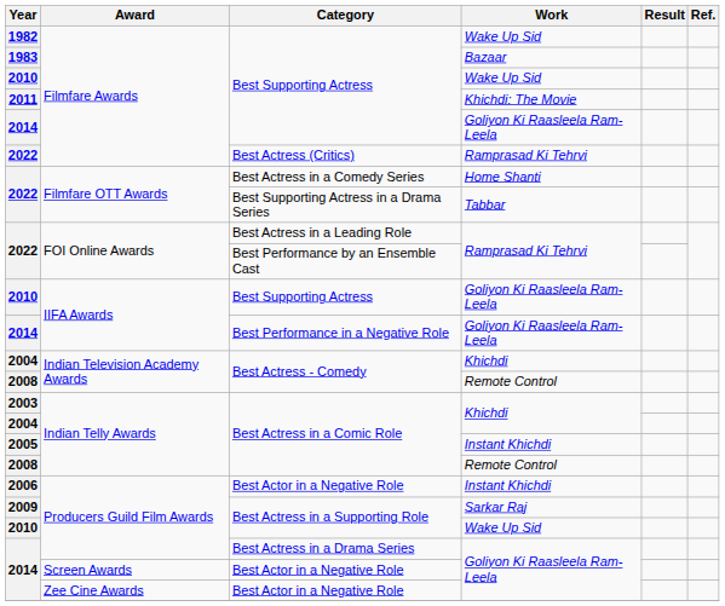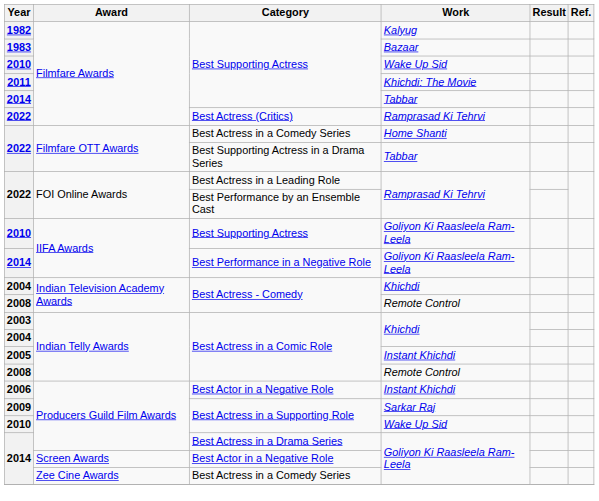 <table class="wikitable">
 <tr>
 <th>Year</th>
 <th>Award</th>
 <th>Category</th>
 <th>Work</th>
 <th>Result</th>
 <th>Ref.</th>
 </tr>
 <tr>
 <th><a href='#'>1982</a></th>
 <td rowspan="6"><a href='#'>Filmfare Awards</a></td>
 <td rowspan="5"><a href='#'>Best Supporting Actress</a></td>
-<td><em><a href='#'>Wake Up Sid</a></em></td>
+<td><em><a href='#'>Kalyug</a></em></td>
 <td></td>
 <td></td>
 </tr>
 <tr>
 <th><a href='#'>1983</a></th>
 <td><em><a href='#'>Bazaar</a></em></td>
 <td></td>
 <td></td>
 </tr>
 <tr>
 <th><a href='#'>2010</a></th>
 <td><em><a href='#'>Wake Up Sid</a></em></td>
 <td></td>
 <td></td>
 </tr>
 <tr>
 <th><a href='#'>2011</a></th>
 <td><em><a href='#'>Khichdi: The Movie</a></em></td>
 <td></td>
 <td></td>
 </tr>
 <tr>
 <th><a href='#'>2014</a></th>
-<td><em><a href='#'>Goliyon Ki Raasleela Ram-Leela</a></em></td>
+<td><em><a href='#'>Tabbar</a></em></td>
 <td></td>
 <td></td>
 </tr>
 <tr>
 <th><a href='#'>2022</a></th>
 <td><a href='#'>Best Actress (Critics)</a></td>
 <td><em><a href='#'>Ramprasad Ki Tehrvi</a></em></td>
 <td></td>
 <td></td>
 </tr>
 <tr>
 <th rowspan="2"><a href='#'>2022</a></th>
 <td rowspan="2"><a href='#'>Filmfare OTT Awards</a></td>
 <td>Best Actress in a Comedy Series</td>
 <td><em><a href='#'>Home Shanti</a></em></td>
 <td></td>
 <td></td>
 </tr>
 <tr>
 <td>Best Supporting Actress in a Drama Series</td>
 <td><em><a href='#'>Tabbar</a></em></td>
 <td></td>
 <td></td>
 </tr>
 <tr>
 <th rowspan="2">2022</th>
 <td rowspan="2">FOI Online Awards</td>
 <td>Best Actress in a Leading Role</td>
 <td rowspan="2"><em><a href='#'>Ramprasad Ki Tehrvi</a></em></td>
 <td></td>
 <td rowspan="2"></td>
 </tr>
 <tr>
 <td>Best Performance by an Ensemble Cast</td>
 <td></td>
 </tr>
 <tr>
 <th><a href='#'>2010</a></th>
 <td rowspan="2"><a href='#'>IIFA Awards</a></td>
 <td><a href='#'>Best Supporting Actress</a></td>
 <td><em><a href='#'>Goliyon Ki Raasleela Ram-Leela</a></em></td>
 <td></td>
 <td></td>
 </tr>
 <tr>
 <th><a href='#'>2014</a></th>
 <td><a href='#'>Best Performance in a Negative Role</a></td>
 <td><em><a href='#'>Goliyon Ki Raasleela Ram-Leela</a></em></td>
 <td></td>
 <td></td>
 </tr>
 <tr>
 <th>2004</th>
 <td rowspan="2"><a href='#'>Indian Television Academy Awards</a></td>
 <td rowspan="2"><a href='#'>Best Actress - Comedy</a></td>
 <td><em><a href='#'>Khichdi</a></em></td>
 <td></td>
 <td></td>
 </tr>
 <tr>
 <th>2008</th>
 <td><em>Remote Control</em></td>
 <td></td>
 <td></td>
 </tr>
 <tr>
 <th>2003</th>
 <td rowspan="4"><a href='#'>Indian Telly Awards</a></td>
 <td rowspan="4"><a href='#'>Best Actress in a Comic Role</a></td>
 <td rowspan="2"><em><a href='#'>Khichdi</a></em></td>
 <td></td>
 <td></td>
 </tr>
 <tr>
 <th>2004</th>
 <td></td>
 <td></td>
 </tr>
 <tr>
 <th>2005</th>
 <td><em><a href='#'>Instant Khichdi</a></em></td>
 <td></td>
 <td></td>
 </tr>
 <tr>
 <th>2008</th>
 <td><em>Remote Control</em></td>
 <td></td>
 <td></td>
 </tr>
 <tr>
 <th>2006</th>
 <td rowspan="4"><a href='#'>Producers Guild Film Awards</a></td>
 <td><a href='#'>Best Actor in a Negative Role</a></td>
 <td><em><a href='#'>Instant Khichdi</a></em></td>
 <td></td>
 <td></td>
 </tr>
 <tr>
 <th>2009</th>
 <td rowspan="2"><a href='#'>Best Actress in a Supporting Role</a></td>
 <td><em><a href='#'>Sarkar Raj</a></em></td>
 <td></td>
 <td></td>
 </tr>
 <tr>
 <th>2010</th>
 <td><em><a href='#'>Wake Up Sid</a></em></td>
 <td></td>
 <td></td>
 </tr>
 <tr>
 <th rowspan="3">2014</th>
 <td><a href='#'>Best Actress in a Drama Series</a></td>
 <td rowspan="3"><em><a href='#'>Goliyon Ki Raasleela Ram-Leela</a></em></td>
 <td></td>
 <td></td>
 </tr>
 <tr>
 <td><a href='#'>Screen Awards</a></td>
 <td><a href='#'>Best Actor in a Negative Role</a></td>
 <td></td>
 <td></td>
 </tr>
 <tr>
 <td><a href='#'>Zee Cine Awards</a></td>
-<td><a href='#'>Best Actor in a Negative Role</a></td>
+<td>Best Actress in a Comedy Series</td>
 <td></td>
 <td></td>
 </tr>
 <tr>
 </tr>
 </table>
